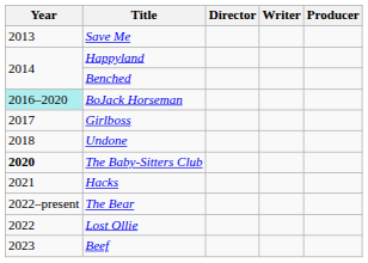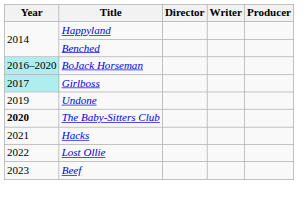 <table class="wikitable">
 <tr>
 <th>Year</th>
 <th>Title</th>
 <th>Director</th>
 <th>Writer</th>
 <th>Producer</th>
-</tr>
-<tr>
-<td>2013</td>
-<td><em><a href='#'>Save Me</a></em></td>
-<td></td>
-<td></td>
-<td></td>
 </tr>
 <tr>
 <td rowspan="2">2014</td>
 <td><em><a href='#'>Happyland</a></em></td>
 <td></td>
 <td></td>
 <td></td>
 </tr>
 <tr>
 <td><em><a href='#'>Benched</a></em></td>
 <td></td>
 <td></td>
 <td></td>
 </tr>
 <tr>
 <td style="background: paleturquoise;">2016–2020</td>
 <td><em><a href='#'>BoJack Horseman</a></em></td>
 <td></td>
 <td></td>
 <td></td>
 </tr>
 <tr>
-<td>2017</td>
+<td style="background: paleturquoise;">2017</td>
 <td><em><a href='#'>Girlboss</a></em></td>
 <td></td>
 <td></td>
 <td></td>
 </tr>
 <tr>
-<td>2018</td>
+<td>2019</td>
 <td><em><a href='#'>Undone</a></em></td>
 <td></td>
 <td></td>
 <td></td>
 </tr>
 <tr>
 <td><strong>2020</strong></td>
 <td><em><a href='#'>The Baby-Sitters Club</a></em></td>
 <td></td>
 <td></td>
 <td></td>
 </tr>
 <tr>
 <td>2021</td>
 <td><em><a href='#'>Hacks</a></em></td>
 <td></td>
 <td></td>
 <td></td>
 </tr>
 <tr>
-<td>2022–present</td>
-<td><em><a href='#'>The Bear</a></em></td>
-<td></td>
-<td></td>
-<td></td>
-</tr>
-<tr>
 <td>2022</td>
 <td><em><a href='#'>Lost Ollie</a></em></td>
 <td></td>
 <td></td>
 <td></td>
 </tr>
 <tr>
 <td>2023</td>
 <td><em><a href='#'>Beef</a></em></td>
 <td></td>
 <td></td>
 <td></td>
 </tr>
 </table>
